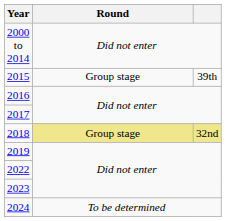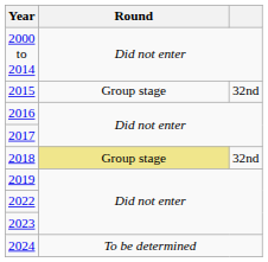 <table class="wikitable" style="text-align: center; font-size:90%">
 <tr>
 <th>Year</th>
 <th style="width:200px">Round</th>
 <th></th>
 </tr>
 <tr>
 <td><a href='#'>2000</a><br>to<br><a href='#'>2014</a></td>
 <td colspan="2"><em>Did not enter</em></td>
 </tr>
 <tr>
 <td><a href='#'>2015</a></td>
 <td>Group stage</td>
-<td>39th</td>
+<td>32nd</td>
 </tr>
 <tr>
 <td><a href='#'>2016</a></td>
 <td colspan="2" rowspan="2"><em>Did not enter</em></td>
 </tr>
 <tr>
 <td><a href='#'>2017</a></td>
 </tr>
 <tr>
 <td><a href='#'>2018</a></td>
 <td style="background: khaki;">Group stage</td>
-<td style="background: khaki;">32nd</td>
+<td>32nd</td>
 </tr>
 <tr>
 <td><a href='#'>2019</a></td>
 <td colspan="2" rowspan="3"><em>Did not enter</em></td>
 </tr>
 <tr>
 <td><a href='#'>2022</a></td>
 </tr>
 <tr>
 <td><a href='#'>2023</a></td>
 </tr>
 <tr>
 <td><a href='#'>2024</a></td>
 <td colspan="2"><em>To be determined</em></td>
 </tr>
 </table>
